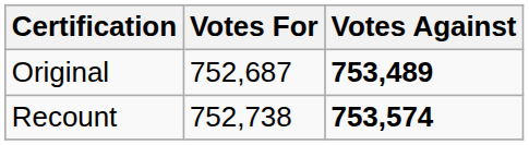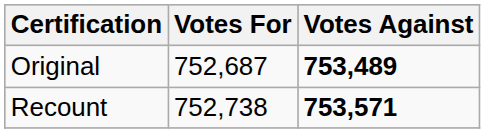 <table class="wikitable">
 <tr>
 <th>Certification</th>
 <th>Votes For</th>
 <th>Votes Against</th>
 </tr>
 <tr>
 <td>Original</td>
 <td>752,687</td>
 <td><strong>753,489</strong></td>
 </tr>
 <tr>
 <td>Recount</td>
 <td>752,738</td>
-<td><strong>753,574</strong></td>
+<td><strong>753,571</strong></td>
 </tr>
 </table>
